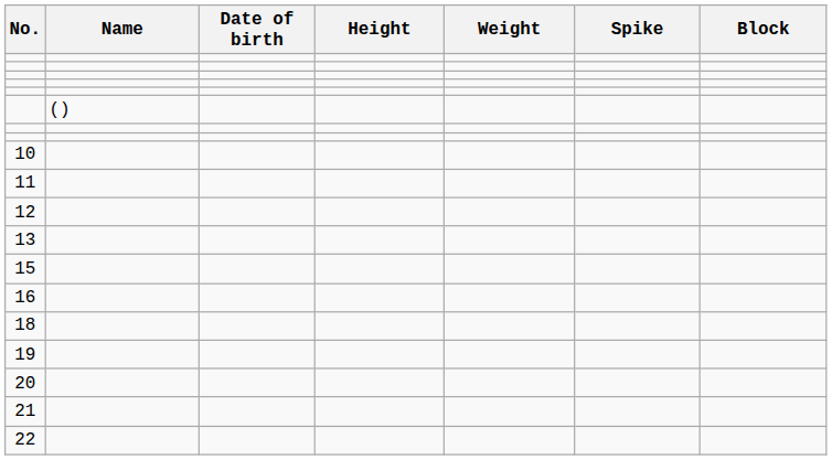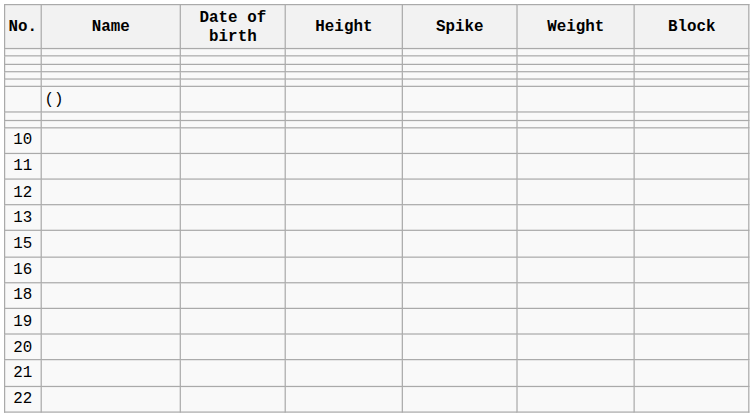 <table class="wikitable sortable" style="font-size:100%; text-align:center;">
 <tr>
 <th>No.</th>
 <th style="width:12em">Name</th>
 <th style="width:8em">Date of birth</th>
 <th style="width:9em">Height</th>
+<th style="width:9em">Spike</th>
 <th style="width:9em">Weight</th>
-<th style="width:9em">Spike</th>
 <th style="width:9em">Block</th>
 </tr>
 <tr>
 <td></td>
 <td align=left> </td>
 <td align=right></td>
 <td></td>
 <td></td>
 <td></td>
 <td></td>
 </tr>
 <tr>
 <td></td>
 <td align=left> </td>
 <td align=right></td>
 <td></td>
 <td></td>
 <td></td>
 <td></td>
 </tr>
 <tr>
 <td></td>
 <td align=left> </td>
 <td align=right></td>
 <td></td>
 <td></td>
 <td></td>
 <td></td>
 </tr>
 <tr>
 <td></td>
 <td align=left> </td>
 <td align=right></td>
 <td></td>
 <td></td>
 <td></td>
 <td></td>
 </tr>
 <tr>
 <td></td>
 <td align=left> </td>
 <td align=right></td>
 <td></td>
 <td></td>
 <td></td>
 <td></td>
 </tr>
 <tr>
 <td></td>
 <td align=left>  ()</td>
 <td align=right></td>
 <td></td>
 <td></td>
 <td></td>
 <td></td>
 </tr>
 <tr>
 <td></td>
 <td align=left> </td>
 <td align=right></td>
 <td></td>
 <td></td>
 <td></td>
 <td></td>
 </tr>
 <tr>
 <td></td>
 <td align=left> </td>
 <td align=right></td>
 <td></td>
 <td></td>
 <td></td>
 <td></td>
 </tr>
 <tr>
 <td>10</td>
 <td align=left> </td>
 <td align=right></td>
 <td></td>
 <td></td>
 <td></td>
 <td></td>
 </tr>
 <tr>
 <td>11</td>
 <td align=left> </td>
 <td align=right></td>
 <td></td>
 <td></td>
 <td></td>
 <td></td>
 </tr>
 <tr>
 <td>12</td>
 <td align=left> </td>
 <td align=right></td>
 <td></td>
 <td></td>
 <td></td>
 <td></td>
 </tr>
 <tr>
 <td>13</td>
 <td align=left> </td>
 <td align=right></td>
 <td></td>
 <td></td>
 <td></td>
 <td></td>
 </tr>
 <tr>
 <td>15</td>
 <td align=left> </td>
 <td align=right></td>
 <td></td>
 <td></td>
 <td></td>
 <td></td>
 </tr>
 <tr>
 <td>16</td>
 <td align=left> </td>
 <td align=right></td>
 <td></td>
 <td></td>
 <td></td>
 <td></td>
 </tr>
 <tr>
 <td>18</td>
 <td align=left> </td>
 <td align=right></td>
 <td></td>
 <td></td>
 <td></td>
 <td></td>
 </tr>
 <tr>
 <td>19</td>
 <td align=left> </td>
 <td align=right></td>
 <td></td>
 <td></td>
 <td></td>
 <td></td>
 </tr>
 <tr>
 <td>20</td>
 <td align=left> </td>
 <td align=right></td>
 <td></td>
 <td></td>
 <td></td>
 <td></td>
 </tr>
 <tr>
 <td>21</td>
 <td align=left> </td>
 <td align=right></td>
 <td></td>
 <td></td>
 <td></td>
 <td></td>
 </tr>
 <tr>
 <td>22</td>
 <td align=left> </td>
 <td align=right></td>
 <td></td>
 <td></td>
 <td></td>
 <td></td>
 </tr>
 </table>
